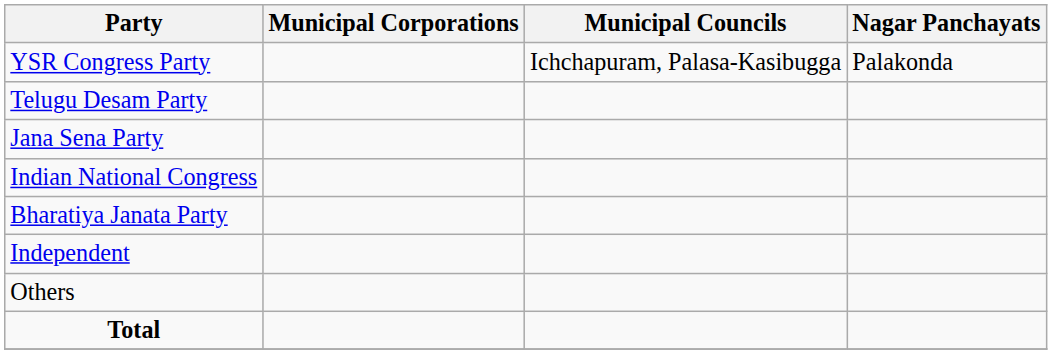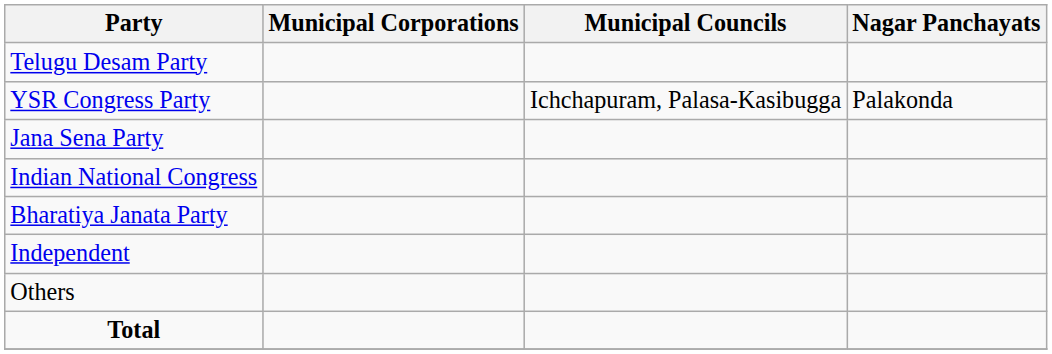 <table class="wikitable sortable">
 <tr>
 <th><strong>Party</strong></th>
 <th>Municipal Corporations</th>
 <th>Municipal Councils</th>
 <th>Nagar Panchayats</th>
 </tr>
 <tr>
+<td><a href='#'>Telugu Desam Party</a></td>
+<td></td>
+<td></td>
+<td></td>
+</tr>
+<tr>
 <td><a href='#'>YSR Congress Party</a></td>
 <td></td>
 <td>Ichchapuram, Palasa-Kasibugga</td>
 <td>Palakonda</td>
-</tr>
-<tr>
-<td><a href='#'>Telugu Desam Party</a></td>
-<td></td>
-<td></td>
-<td></td>
 </tr>
 <tr>
 <td><a href='#'>Jana Sena Party</a></td>
 <td></td>
 <td></td>
 <td></td>
 </tr>
 <tr>
 <td><a href='#'>Indian National Congress</a></td>
 <td></td>
 <td></td>
 <td></td>
 </tr>
 <tr>
 <td><a href='#'>Bharatiya Janata Party</a></td>
 <td></td>
 <td></td>
 <td></td>
 </tr>
 <tr>
 <td><a href='#'>Independent</a></td>
 <td></td>
 <td></td>
 <td></td>
 </tr>
 <tr>
 <td>Others</td>
 <td></td>
 <td></td>
 <td></td>
 </tr>
 <tr>
 <td colspan="1" align="center"><strong>Total</strong></td>
 <td></td>
 <td></td>
 <td></td>
 </tr>
 <tr>
 </tr>
 </table>
